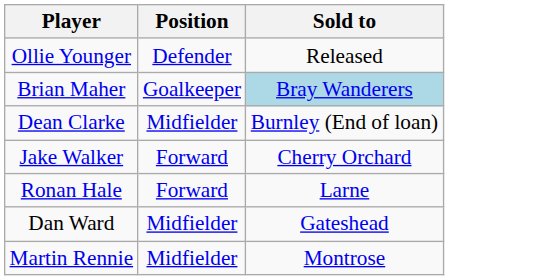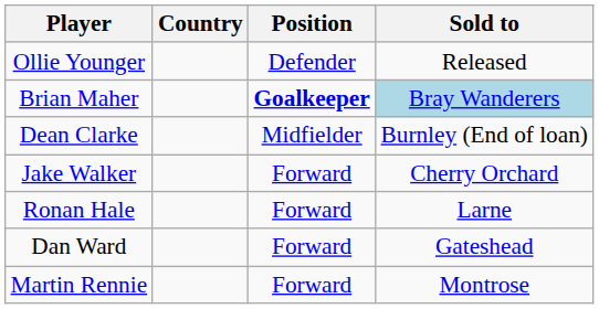 <table class="wikitable" style="text-align:center">
 <tr>
 <th>Player</th>
+<th>Country</th>
 <th>Position</th>
 <th>Sold to</th>
 </tr>
 <tr>
 <td><a href='#'>Ollie Younger</a></td>
+<td></td>
 <td><a href='#'>Defender</a></td>
 <td>Released</td>
 </tr>
 <tr>
 <td><a href='#'>Brian Maher</a></td>
-<td><a href='#'>Goalkeeper</a></td>
+<td></td>
+<td><strong><a href='#'>Goalkeeper</a></strong></td>
 <td style="background: lightblue;"> <a href='#'>Bray Wanderers</a></td>
 </tr>
 <tr>
 <td><a href='#'>Dean Clarke</a></td>
+<td></td>
 <td><a href='#'>Midfielder</a></td>
 <td> <a href='#'>Burnley</a> (End of loan)</td>
 </tr>
 <tr>
 <td><a href='#'>Jake Walker</a></td>
+<td></td>
 <td><a href='#'>Forward</a></td>
 <td> <a href='#'>Cherry Orchard</a></td>
 </tr>
 <tr>
 <td><a href='#'>Ronan Hale</a></td>
+<td></td>
 <td><a href='#'>Forward</a></td>
 <td> <a href='#'>Larne</a></td>
 </tr>
 <tr>
 <td>Dan Ward</td>
-<td><a href='#'>Midfielder</a></td>
+<td></td>
+<td><a href='#'>Forward</a></td>
 <td> <a href='#'>Gateshead</a></td>
 </tr>
 <tr>
 <td><a href='#'>Martin Rennie</a></td>
-<td><a href='#'>Midfielder</a></td>
+<td></td>
+<td><a href='#'>Forward</a></td>
 <td> <a href='#'>Montrose</a></td>
 </tr>
 </table>
